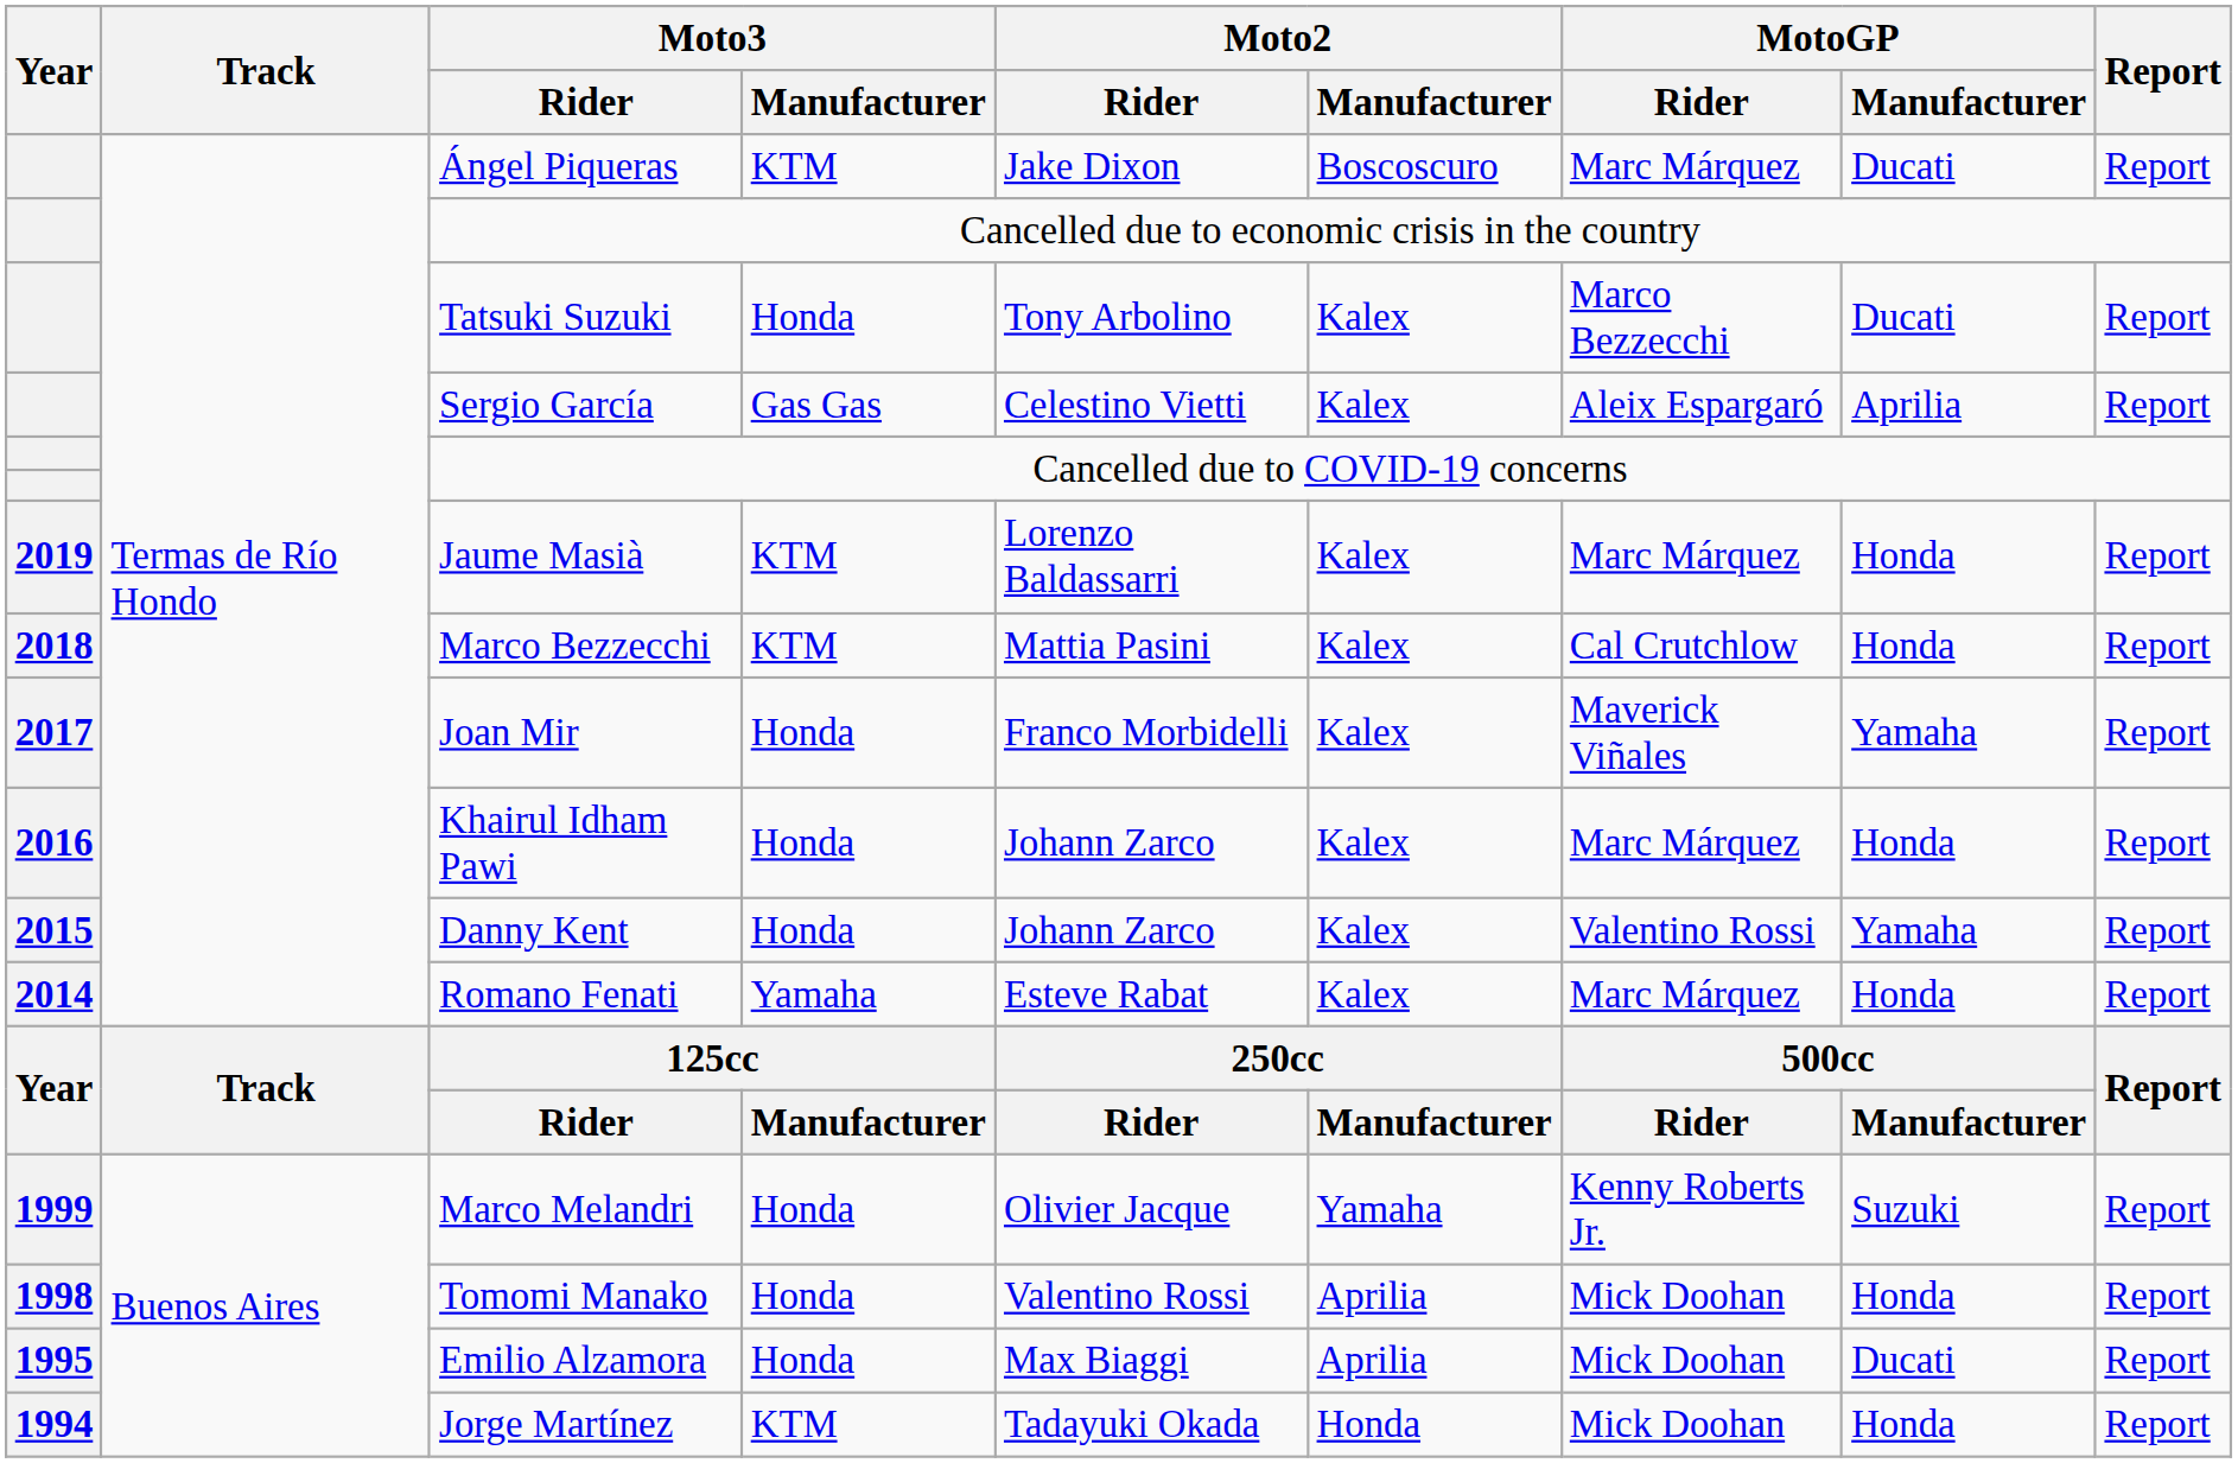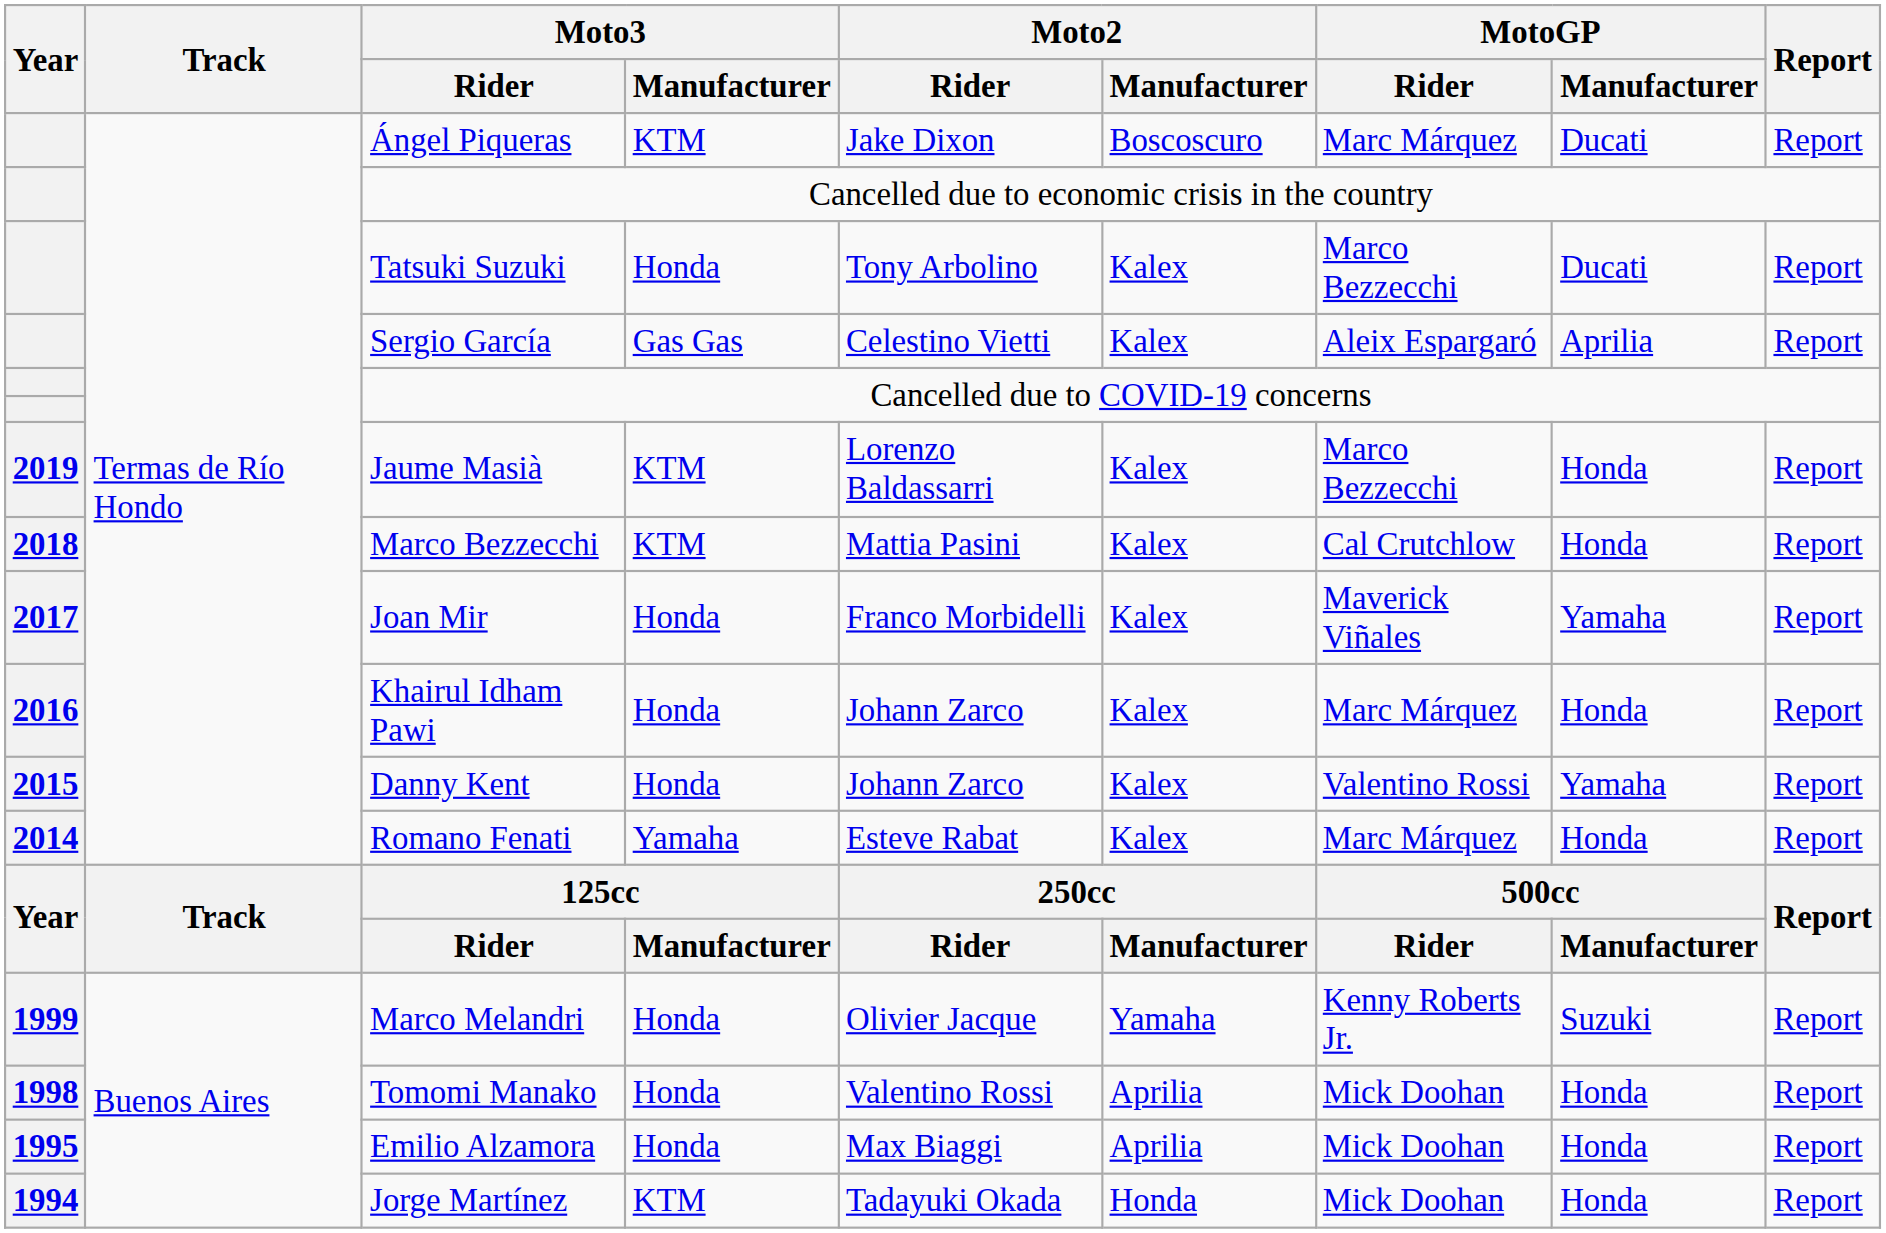 <table class="wikitable" style="font-size: 95%;">
 <tr>
 <th rowspan=2>Year</th>
 <th rowspan=2>Track</th>
 <th colspan=2>Moto3</th>
 <th colspan=2>Moto2</th>
 <th colspan=2>MotoGP</th>
 <th rowspan=2>Report</th>
 </tr>
 <tr>
 <th>Rider</th>
 <th>Manufacturer</th>
 <th>Rider</th>
 <th>Manufacturer</th>
 <th>Rider</th>
 <th>Manufacturer</th>
 </tr>
 <tr>
 <th></th>
 <td rowspan=12><a href='#'>Termas de Río Hondo</a></td>
 <td> <a href='#'>Ángel Piqueras</a></td>
 <td><a href='#'>KTM</a></td>
 <td> <a href='#'>Jake Dixon</a></td>
 <td><a href='#'>Boscoscuro</a></td>
 <td> <a href='#'>Marc Márquez</a></td>
 <td><a href='#'>Ducati</a></td>
 <td><a href='#'>Report</a></td>
 </tr>
 <tr>
 <th></th>
 <td align=center colspan=7>Cancelled due to economic crisis in the country</td>
 </tr>
 <tr>
 <th></th>
 <td> <a href='#'>Tatsuki Suzuki</a></td>
 <td><a href='#'>Honda</a></td>
 <td> <a href='#'>Tony Arbolino</a></td>
 <td><a href='#'>Kalex</a></td>
 <td> <a href='#'>Marco Bezzecchi</a></td>
 <td><a href='#'>Ducati</a></td>
 <td><a href='#'>Report</a></td>
 </tr>
 <tr>
 <th></th>
 <td> <a href='#'>Sergio García</a></td>
 <td><a href='#'>Gas Gas</a></td>
 <td> <a href='#'>Celestino Vietti</a></td>
 <td><a href='#'>Kalex</a></td>
 <td> <a href='#'>Aleix Espargaró</a></td>
 <td><a href='#'>Aprilia</a></td>
 <td><a href='#'>Report</a></td>
 </tr>
 <tr>
 <th></th>
 <td align=center rowspan=2 colspan=7>Cancelled due to <a href='#'>COVID-19</a> concerns</td>
 </tr>
 <tr>
 <th></th>
 </tr>
 <tr>
 <th><a href='#'>2019</a></th>
 <td> <a href='#'>Jaume Masià</a></td>
 <td><a href='#'>KTM</a></td>
 <td> <a href='#'>Lorenzo Baldassarri</a></td>
 <td><a href='#'>Kalex</a></td>
-<td> <a href='#'>Marc Márquez</a></td>
+<td> <a href='#'>Marco Bezzecchi</a></td>
 <td><a href='#'>Honda</a></td>
 <td><a href='#'>Report</a></td>
 </tr>
 <tr>
 <th><a href='#'>2018</a></th>
 <td> <a href='#'>Marco Bezzecchi</a></td>
 <td><a href='#'>KTM</a></td>
 <td> <a href='#'>Mattia Pasini</a></td>
 <td><a href='#'>Kalex</a></td>
 <td> <a href='#'>Cal Crutchlow</a></td>
 <td><a href='#'>Honda</a></td>
 <td><a href='#'>Report</a></td>
 </tr>
 <tr>
 <th><a href='#'>2017</a></th>
 <td> <a href='#'>Joan Mir</a></td>
 <td><a href='#'>Honda</a></td>
 <td> <a href='#'>Franco Morbidelli</a></td>
 <td><a href='#'>Kalex</a></td>
 <td> <a href='#'>Maverick Viñales</a></td>
 <td><a href='#'>Yamaha</a></td>
 <td><a href='#'>Report</a></td>
 </tr>
 <tr>
 <th><a href='#'>2016</a></th>
 <td> <a href='#'>Khairul Idham Pawi</a></td>
 <td><a href='#'>Honda</a></td>
 <td> <a href='#'>Johann Zarco</a></td>
 <td><a href='#'>Kalex</a></td>
 <td> <a href='#'>Marc Márquez</a></td>
 <td><a href='#'>Honda</a></td>
 <td><a href='#'>Report</a></td>
 </tr>
 <tr>
 <th><a href='#'>2015</a></th>
 <td> <a href='#'>Danny Kent</a></td>
 <td><a href='#'>Honda</a></td>
 <td> <a href='#'>Johann Zarco</a></td>
 <td><a href='#'>Kalex</a></td>
 <td> <a href='#'>Valentino Rossi</a></td>
 <td><a href='#'>Yamaha</a></td>
 <td><a href='#'>Report</a></td>
 </tr>
 <tr>
 <th><a href='#'>2014</a></th>
 <td> <a href='#'>Romano Fenati</a></td>
 <td><a href='#'>Yamaha</a></td>
 <td> <a href='#'>Esteve Rabat</a></td>
 <td><a href='#'>Kalex</a></td>
 <td> <a href='#'>Marc Márquez</a></td>
 <td><a href='#'>Honda</a></td>
 <td><a href='#'>Report</a></td>
 </tr>
 <tr>
 <th rowspan=2>Year</th>
 <th rowspan=2>Track</th>
 <th colspan=2>125cc</th>
 <th colspan=2>250cc</th>
 <th colspan=2>500cc</th>
 <th rowspan=2>Report</th>
 </tr>
 <tr>
 <th>Rider</th>
 <th>Manufacturer</th>
 <th>Rider</th>
 <th>Manufacturer</th>
 <th>Rider</th>
 <th>Manufacturer</th>
 </tr>
 <tr>
 <th><a href='#'>1999</a></th>
 <td rowspan="4"><a href='#'>Buenos Aires</a></td>
 <td> <a href='#'>Marco Melandri</a></td>
 <td><a href='#'>Honda</a></td>
 <td> <a href='#'>Olivier Jacque</a></td>
 <td><a href='#'>Yamaha</a></td>
 <td> <a href='#'>Kenny Roberts Jr.</a></td>
 <td><a href='#'>Suzuki</a></td>
 <td><a href='#'>Report</a></td>
 </tr>
 <tr>
 <th><a href='#'>1998</a></th>
 <td> <a href='#'>Tomomi Manako</a></td>
 <td><a href='#'>Honda</a></td>
 <td> <a href='#'>Valentino Rossi</a></td>
 <td><a href='#'>Aprilia</a></td>
 <td> <a href='#'>Mick Doohan</a></td>
 <td><a href='#'>Honda</a></td>
 <td><a href='#'>Report</a></td>
 </tr>
 <tr>
 <th><a href='#'>1995</a></th>
 <td> <a href='#'>Emilio Alzamora</a></td>
 <td><a href='#'>Honda</a></td>
 <td> <a href='#'>Max Biaggi</a></td>
 <td><a href='#'>Aprilia</a></td>
 <td> <a href='#'>Mick Doohan</a></td>
-<td><a href='#'>Ducati</a></td>
+<td><a href='#'>Honda</a></td>
 <td><a href='#'>Report</a></td>
 </tr>
 <tr>
 <th><a href='#'>1994</a></th>
 <td> <a href='#'>Jorge Martínez</a></td>
 <td><a href='#'>KTM</a></td>
 <td> <a href='#'>Tadayuki Okada</a></td>
 <td><a href='#'>Honda</a></td>
 <td> <a href='#'>Mick Doohan</a></td>
 <td><a href='#'>Honda</a></td>
 <td><a href='#'>Report</a></td>
 </tr>
 </table>
